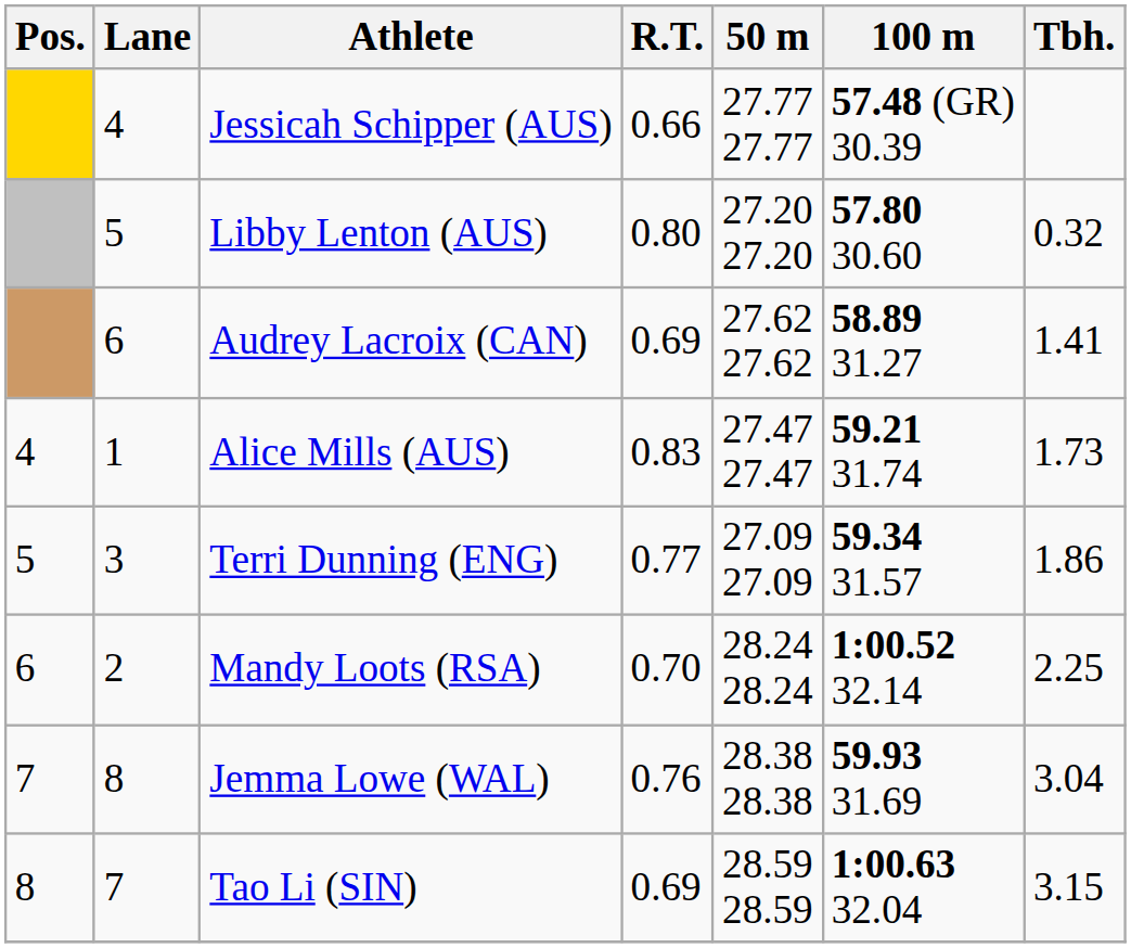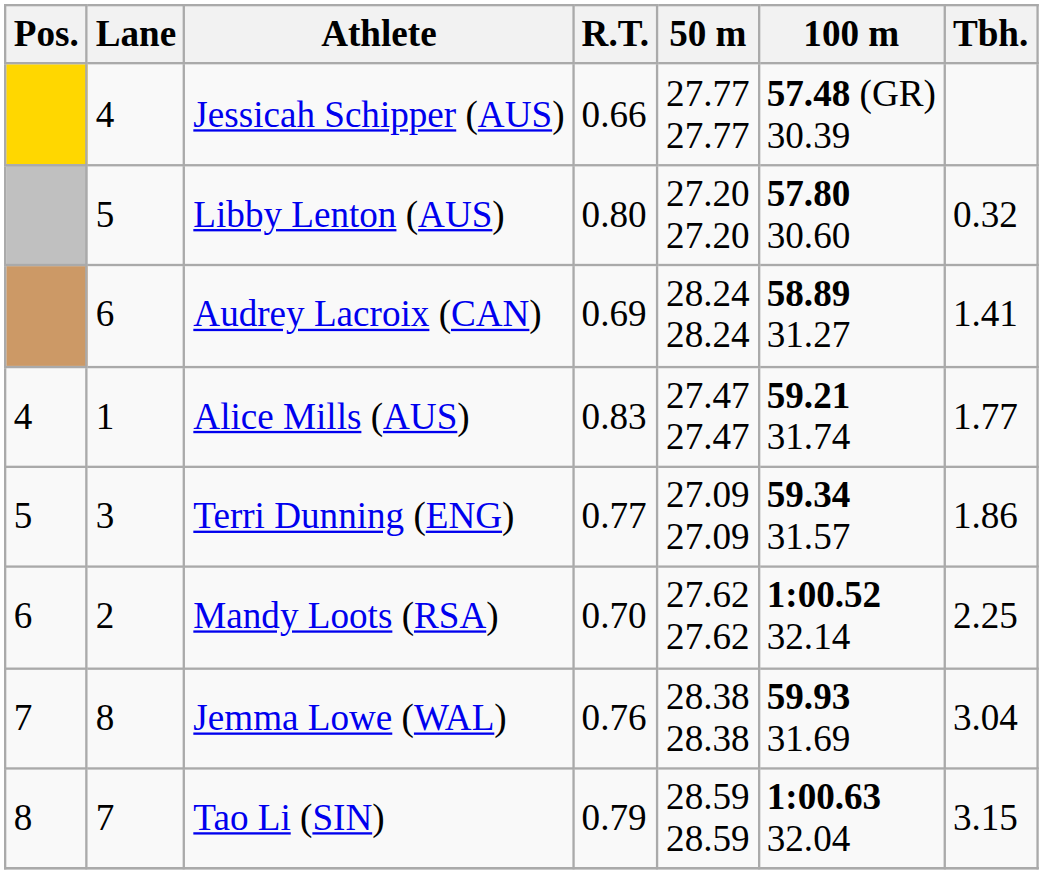 <table class="wikitable">
 <tr>
 <th>Pos.</th>
 <th>Lane</th>
 <th>Athlete</th>
 <th>R.T.</th>
 <th>50 m</th>
 <th>100 m</th>
 <th>Tbh.</th>
 </tr>
 <tr>
 <td style="text-align:center;background-color:gold;"></td>
 <td>4</td>
 <td> <a href='#'>Jessicah Schipper</a> (<a href='#'>AUS</a>)</td>
 <td>0.66</td>
 <td>27.77<br>27.77</td>
 <td><strong>57.48</strong> (GR)<br>30.39</td>
 <td> </td>
 </tr>
 <tr>
 <td style="text-align:center;background-color:silver;"></td>
 <td>5</td>
 <td> <a href='#'>Libby Lenton</a> (<a href='#'>AUS</a>)</td>
 <td>0.80</td>
 <td>27.20<br>27.20</td>
 <td><strong>57.80</strong><br>30.60</td>
 <td>0.32</td>
 </tr>
 <tr>
 <td style="text-align:center;background-color:#cc9966;"></td>
 <td>6</td>
 <td> <a href='#'>Audrey Lacroix</a> (<a href='#'>CAN</a>)</td>
 <td>0.69</td>
-<td>27.62<br>27.62</td>
+<td>28.24<br>28.24</td>
 <td><strong>58.89</strong><br>31.27</td>
 <td>1.41</td>
 </tr>
 <tr>
 <td>4</td>
 <td>1</td>
 <td> <a href='#'>Alice Mills</a> (<a href='#'>AUS</a>)</td>
 <td>0.83</td>
 <td>27.47<br>27.47</td>
 <td><strong>59.21</strong><br>31.74</td>
-<td>1.73</td>
+<td>1.77</td>
 </tr>
 <tr>
 <td>5</td>
 <td>3</td>
 <td> <a href='#'>Terri Dunning</a> (<a href='#'>ENG</a>)</td>
 <td>0.77</td>
 <td>27.09<br>27.09</td>
 <td><strong>59.34</strong><br>31.57</td>
 <td>1.86</td>
 </tr>
 <tr>
 <td>6</td>
 <td>2</td>
 <td> <a href='#'>Mandy Loots</a> (<a href='#'>RSA</a>)</td>
 <td>0.70</td>
-<td>28.24<br>28.24</td>
+<td>27.62<br>27.62</td>
 <td><strong>1:00.52</strong><br>32.14</td>
 <td>2.25</td>
 </tr>
 <tr>
 <td>7</td>
 <td>8</td>
 <td> <a href='#'>Jemma Lowe</a> (<a href='#'>WAL</a>)</td>
 <td>0.76</td>
 <td>28.38<br>28.38</td>
 <td><strong>59.93</strong><br>31.69</td>
 <td>3.04</td>
 </tr>
 <tr>
 <td>8</td>
 <td>7</td>
 <td> <a href='#'>Tao Li</a> (<a href='#'>SIN</a>)</td>
-<td>0.69</td>
+<td>0.79</td>
 <td>28.59<br>28.59</td>
 <td><strong>1:00.63</strong><br>32.04</td>
 <td>3.15</td>
 </tr>
 <tr>
 </tr>
 </table>
